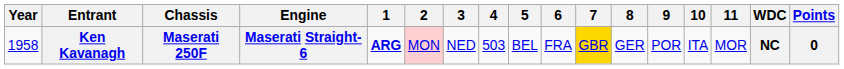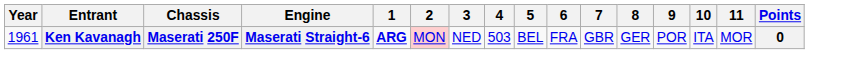 <table class="wikitable" style="text-align:center; font-size:90%">
 <tr>
 <th>Year</th>
 <th>Entrant</th>
 <th>Chassis</th>
 <th>Engine</th>
 <th>1</th>
 <th>2</th>
 <th>3</th>
 <th>4</th>
 <th>5</th>
 <th>6</th>
 <th>7</th>
 <th>8</th>
 <th>9</th>
 <th>10</th>
 <th>11</th>
-<th>WDC</th>
 <th><a href='#'>Points</a></th>
 </tr>
 <tr>
-<td><a href='#'>1958</a></td>
+<td><a href='#'>1961</a></td>
 <th><a href='#'>Ken Kavanagh</a></th>
 <th><a href='#'>Maserati</a> <a href='#'>250F</a></th>
 <th><a href='#'>Maserati</a> <a href='#'>Straight-6</a></th>
 <td><strong><a href='#'>ARG</a></strong></td>
 <td style="background:#FFCFCF;"><a href='#'>MON</a><br></td>
 <td><a href='#'>NED</a></td>
 <td><a href='#'>503</a></td>
 <td><a href='#'>BEL</a></td>
 <td><a href='#'>FRA</a></td>
-<td style="background: gold;"><a href='#'>GBR</a></td>
+<td><a href='#'>GBR</a></td>
 <td><a href='#'>GER</a></td>
 <td><a href='#'>POR</a></td>
 <td><a href='#'>ITA</a></td>
 <td><a href='#'>MOR</a></td>
-<th>NC</th>
 <th>0</th>
 </tr>
 </table>
